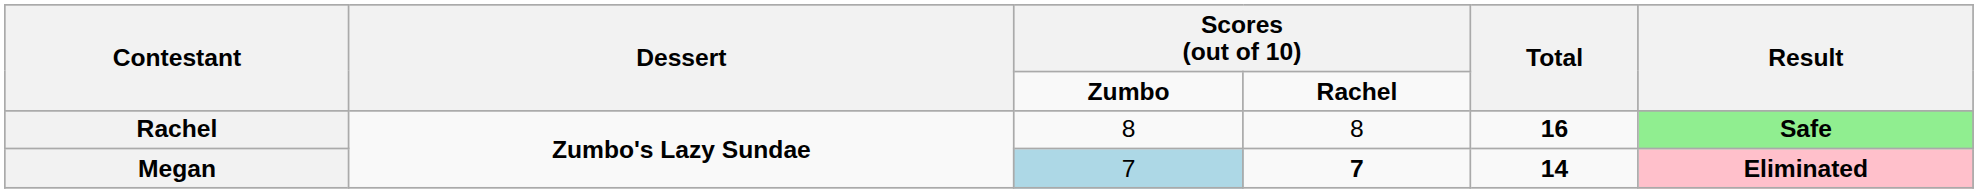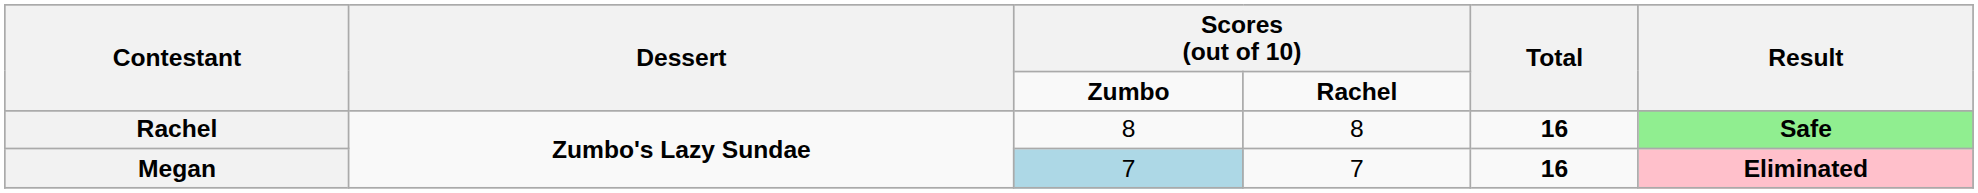 <table class="wikitable plainrowheaders" style="text-align:center; font-size:90%; width:80em;">
 <tr>
 <th rowspan="2">Contestant</th>
 <th rowspan="2">Dessert</th>
 <th colspan="2">Scores<br>(out of 10)</th>
 <th rowspan="2">Total<br></th>
 <th rowspan="2">Result</th>
 </tr>
 <tr>
 <td><strong>Zumbo</strong></td>
 <td><strong>Rachel</strong></td>
 </tr>
 <tr>
 <th>Rachel</th>
 <td rowspan="2"><strong>Zumbo's Lazy Sundae</strong><br></td>
 <td>8</td>
 <td>8</td>
 <td><strong>16</strong></td>
 <td style="background:lightgreen;"><strong>Safe</strong></td>
 </tr>
 <tr>
 <th>Megan</th>
 <td style="background: lightblue;">7</td>
-<td><strong>7</strong></td>
-<td><strong>14</strong></td>
+<td>7</td>
+<td><strong>16</strong></td>
 <td style="background:pink;"><strong>Eliminated</strong></td>
 </tr>
 </table>
